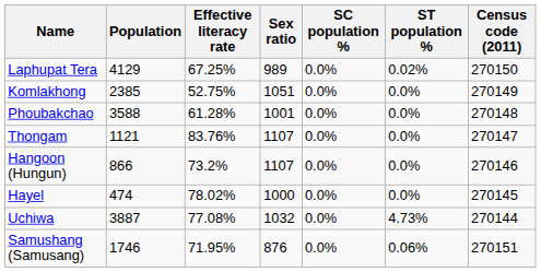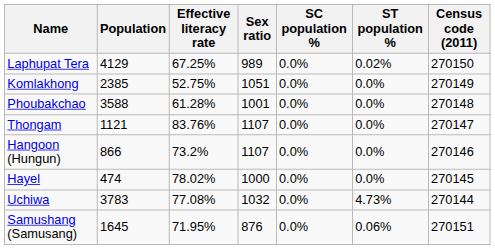 <table class="wikitable sortable">
 <tr>
 <th>Name</th>
 <th>Population</th>
 <th>Effective literacy rate</th>
 <th>Sex ratio</th>
 <th>SC population %</th>
 <th>ST population %</th>
 <th>Census code (2011)</th>
 </tr>
 <tr>
 <td><a href='#'>Laphupat Tera</a></td>
 <td>4129</td>
 <td>67.25%</td>
 <td>989</td>
 <td>0.0%</td>
 <td>0.02%</td>
 <td>270150</td>
 </tr>
 <tr>
 <td><a href='#'>Komlakhong</a></td>
 <td>2385</td>
 <td>52.75%</td>
 <td>1051</td>
 <td>0.0%</td>
 <td>0.0%</td>
 <td>270149</td>
 </tr>
 <tr>
 <td><a href='#'>Phoubakchao</a></td>
 <td>3588</td>
 <td>61.28%</td>
 <td>1001</td>
 <td>0.0%</td>
 <td>0.0%</td>
 <td>270148</td>
 </tr>
 <tr>
 <td><a href='#'>Thongam</a></td>
 <td>1121</td>
 <td>83.76%</td>
 <td>1107</td>
 <td>0.0%</td>
 <td>0.0%</td>
 <td>270147</td>
 </tr>
 <tr>
 <td><a href='#'>Hangoon</a> (Hungun)</td>
 <td>866</td>
 <td>73.2%</td>
 <td>1107</td>
 <td>0.0%</td>
 <td>0.0%</td>
 <td>270146</td>
 </tr>
 <tr>
 <td><a href='#'>Hayel</a></td>
 <td>474</td>
 <td>78.02%</td>
 <td>1000</td>
 <td>0.0%</td>
 <td>0.0%</td>
 <td>270145</td>
 </tr>
 <tr>
 <td><a href='#'>Uchiwa</a></td>
-<td>3887</td>
+<td>3783</td>
 <td>77.08%</td>
 <td>1032</td>
 <td>0.0%</td>
 <td>4.73%</td>
 <td>270144</td>
 </tr>
 <tr>
 <td><a href='#'>Samushang</a> (Samusang)</td>
-<td>1746</td>
+<td>1645</td>
 <td>71.95%</td>
 <td>876</td>
 <td>0.0%</td>
 <td>0.06%</td>
 <td>270151</td>
 </tr>
 </table>
